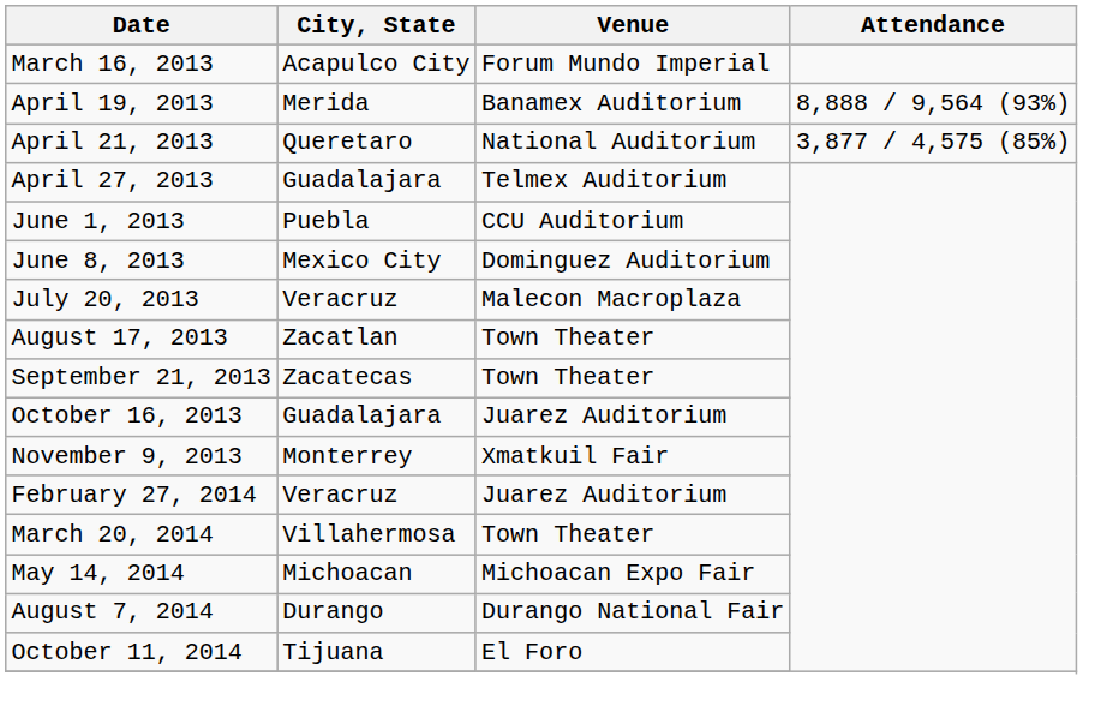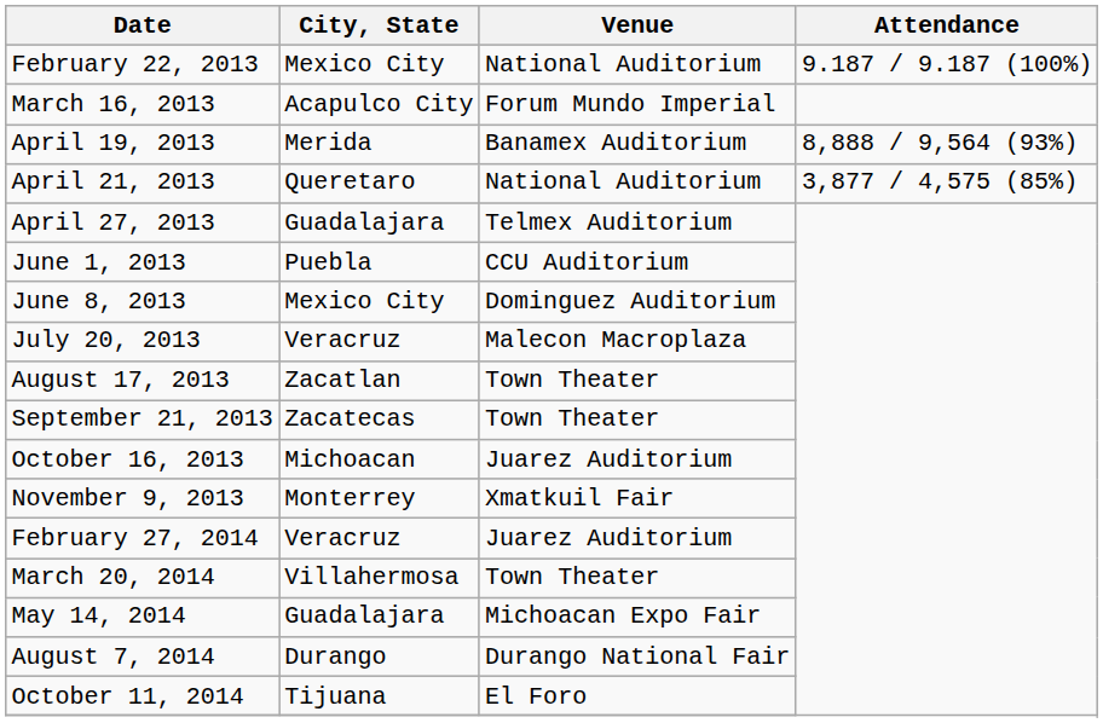 <table class="wikitable">
 <tr>
 <th>Date</th>
 <th>City, State</th>
 <th>Venue</th>
 <th>Attendance</th>
+</tr>
+<tr>
+<td>February 22, 2013</td>
+<td>Mexico City</td>
+<td>National Auditorium</td>
+<td>9.187 / 9.187 (100%)</td>
 </tr>
 <tr>
 <td>March 16, 2013</td>
 <td>Acapulco City</td>
 <td>Forum Mundo Imperial</td>
 </tr>
 <tr>
 <td>April 19, 2013</td>
 <td>Merida</td>
 <td>Banamex Auditorium</td>
 <td>8,888 / 9,564 (93%)</td>
 </tr>
 <tr>
 <td>April 21, 2013</td>
 <td>Queretaro</td>
 <td>National Auditorium</td>
 <td>3,877 / 4,575 (85%)</td>
 </tr>
 <tr>
 <td>April 27, 2013</td>
 <td>Guadalajara</td>
 <td>Telmex Auditorium</td>
 </tr>
 <tr>
 <td>June 1, 2013</td>
 <td>Puebla</td>
 <td>CCU Auditorium</td>
 </tr>
 <tr>
 <td>June 8, 2013</td>
 <td>Mexico City</td>
 <td>Dominguez Auditorium</td>
 </tr>
 <tr>
 <td>July 20, 2013</td>
 <td>Veracruz</td>
 <td>Malecon Macroplaza</td>
 </tr>
 <tr>
 <td>August 17, 2013</td>
 <td>Zacatlan</td>
 <td>Town Theater</td>
 </tr>
 <tr>
 <td>September 21, 2013</td>
 <td>Zacatecas</td>
 <td>Town Theater</td>
 </tr>
 <tr>
 <td>October 16, 2013</td>
-<td>Guadalajara</td>
+<td>Michoacan</td>
 <td>Juarez Auditorium</td>
 </tr>
 <tr>
 <td>November 9, 2013</td>
 <td>Monterrey</td>
 <td>Xmatkuil Fair</td>
 </tr>
 <tr>
 <td>February 27, 2014</td>
 <td>Veracruz</td>
 <td>Juarez Auditorium</td>
 </tr>
 <tr>
 <td>March 20, 2014</td>
 <td>Villahermosa</td>
 <td>Town Theater</td>
 </tr>
 <tr>
 <td>May 14, 2014</td>
-<td>Michoacan</td>
+<td>Guadalajara</td>
 <td>Michoacan Expo Fair</td>
 </tr>
 <tr>
 <td>August 7, 2014</td>
 <td>Durango</td>
 <td>Durango National Fair</td>
 </tr>
 <tr>
 <td>October 11, 2014</td>
 <td>Tijuana</td>
 <td>El Foro</td>
 </tr>
 <tr>
 </tr>
 </table>
